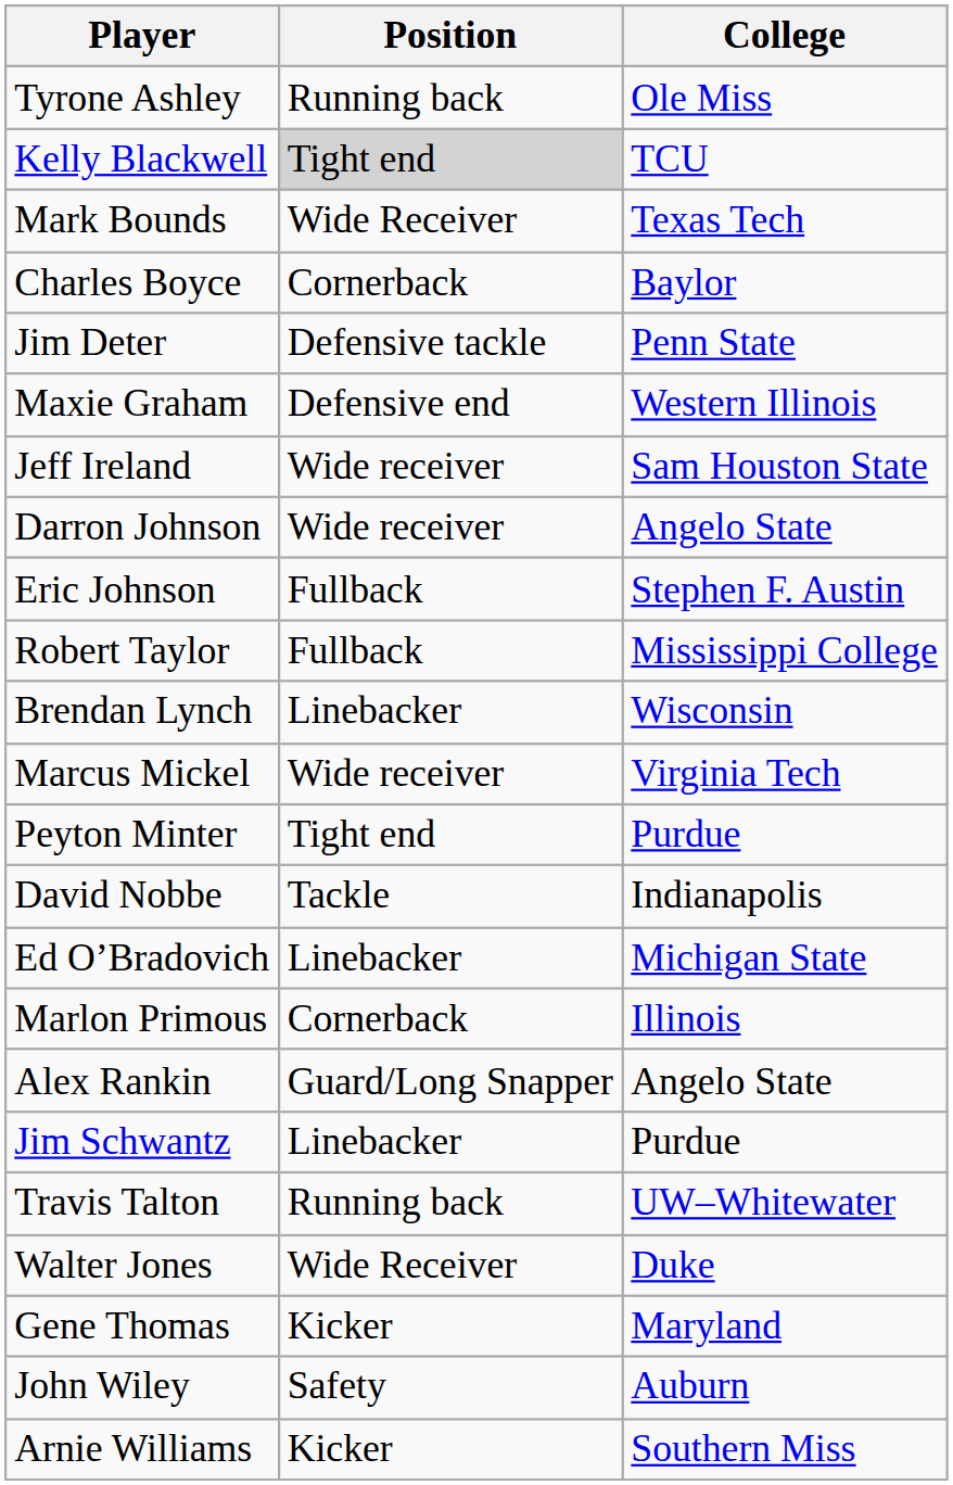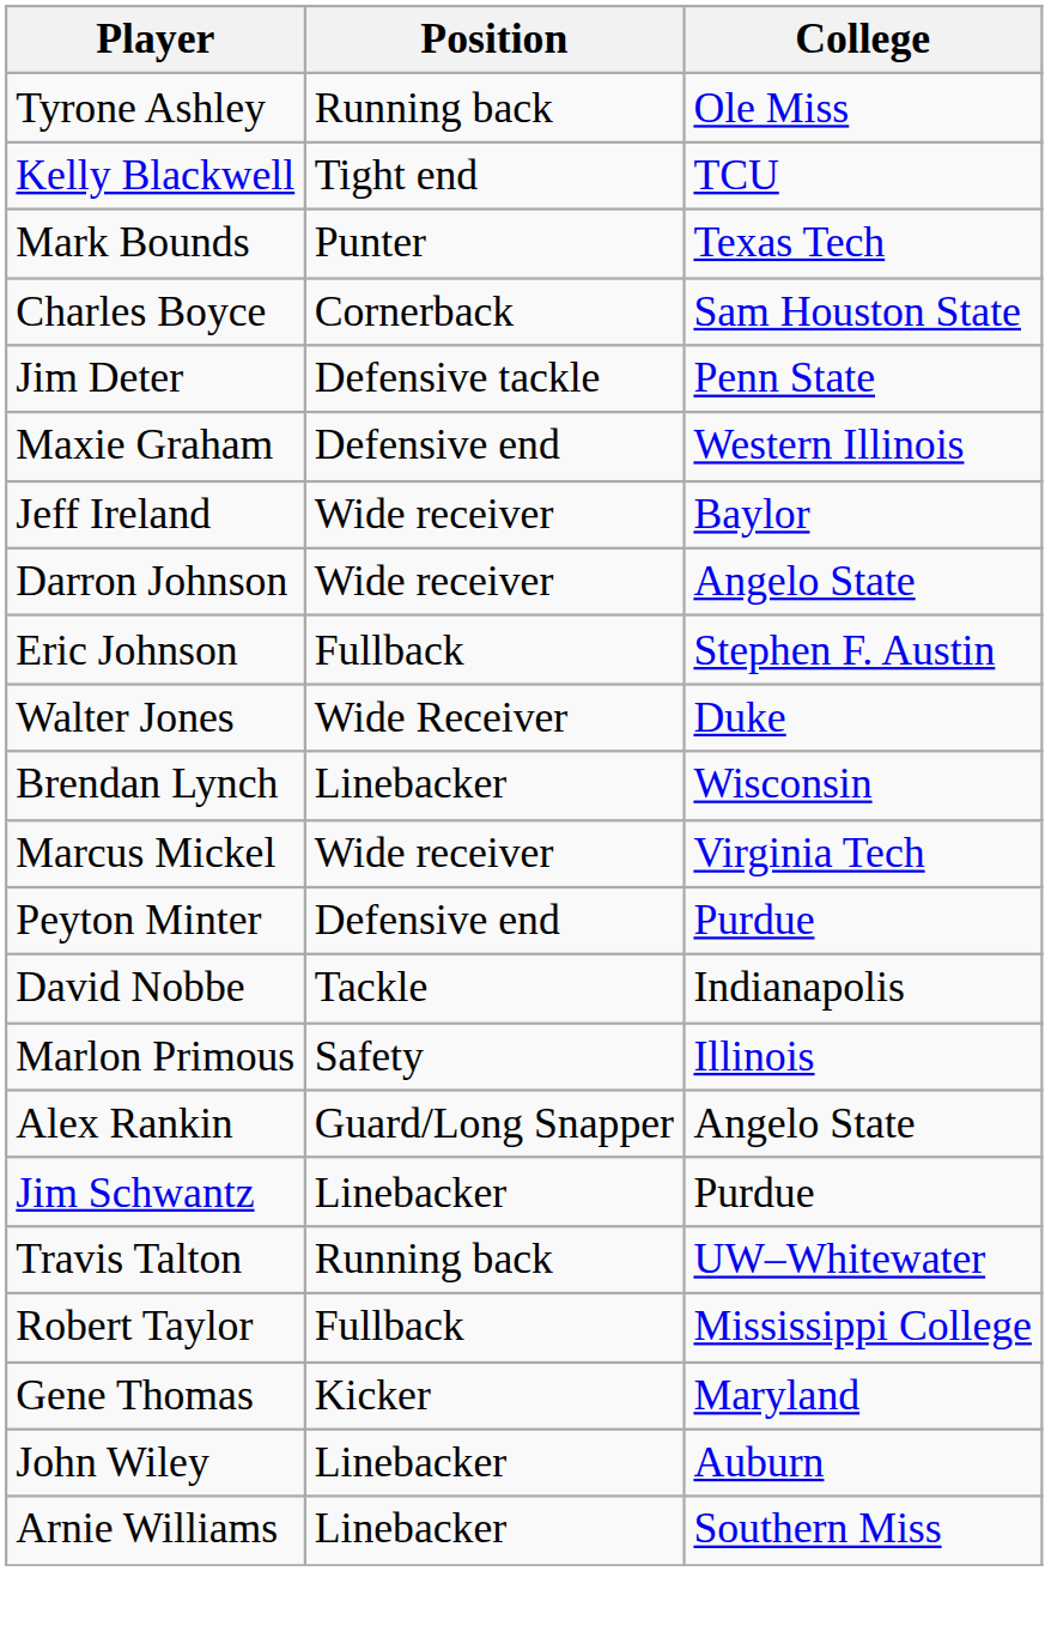 <table class="wikitable">
 <tr>
 <th>Player</th>
 <th>Position</th>
 <th>College</th>
 </tr>
 <tr>
 <td>Tyrone Ashley</td>
 <td>Running back</td>
 <td><a href='#'>Ole Miss</a></td>
 </tr>
 <tr>
 <td><a href='#'>Kelly Blackwell</a></td>
-<td style="background: lightgrey;">Tight end</td>
+<td>Tight end</td>
 <td><a href='#'>TCU</a></td>
 </tr>
 <tr>
 <td>Mark Bounds</td>
-<td>Wide Receiver</td>
+<td>Punter</td>
 <td><a href='#'>Texas Tech</a></td>
 </tr>
 <tr>
 <td>Charles Boyce</td>
 <td>Cornerback</td>
-<td><a href='#'>Baylor</a></td>
+<td><a href='#'>Sam Houston State</a></td>
 </tr>
 <tr>
 <td>Jim Deter</td>
 <td>Defensive tackle</td>
 <td><a href='#'>Penn State</a></td>
 </tr>
 <tr>
 <td>Maxie Graham</td>
 <td>Defensive end</td>
 <td><a href='#'>Western Illinois</a></td>
 </tr>
 <tr>
 <td>Jeff Ireland</td>
 <td>Wide receiver</td>
-<td><a href='#'>Sam Houston State</a></td>
+<td><a href='#'>Baylor</a></td>
 </tr>
 <tr>
 <td>Darron Johnson</td>
 <td>Wide receiver</td>
 <td><a href='#'>Angelo State</a></td>
 </tr>
 <tr>
 <td>Eric Johnson</td>
 <td>Fullback</td>
 <td><a href='#'>Stephen F. Austin</a></td>
 </tr>
 <tr>
-<td>Robert Taylor</td>
-<td>Fullback</td>
-<td><a href='#'>Mississippi College</a></td>
+<td>Walter Jones</td>
+<td>Wide Receiver</td>
+<td><a href='#'>Duke</a></td>
 </tr>
 <tr>
 <td>Brendan Lynch</td>
 <td>Linebacker</td>
 <td><a href='#'>Wisconsin</a></td>
 </tr>
 <tr>
 <td>Marcus Mickel</td>
 <td>Wide receiver</td>
 <td><a href='#'>Virginia Tech</a></td>
 </tr>
 <tr>
 <td>Peyton Minter</td>
-<td>Tight end</td>
+<td>Defensive end</td>
 <td><a href='#'>Purdue</a></td>
 </tr>
 <tr>
 <td>David Nobbe</td>
 <td>Tackle</td>
 <td>Indianapolis</td>
 </tr>
 <tr>
-<td>Ed O’Bradovich</td>
-<td>Linebacker</td>
-<td><a href='#'>Michigan State</a></td>
-</tr>
-<tr>
 <td>Marlon Primous</td>
-<td>Cornerback</td>
+<td>Safety</td>
 <td><a href='#'>Illinois</a></td>
 </tr>
 <tr>
 <td>Alex Rankin</td>
 <td>Guard/Long Snapper</td>
 <td>Angelo State</td>
 </tr>
 <tr>
 <td><a href='#'>Jim Schwantz</a></td>
 <td>Linebacker</td>
 <td>Purdue</td>
 </tr>
 <tr>
 <td>Travis Talton</td>
 <td>Running back</td>
 <td><a href='#'>UW–Whitewater</a></td>
 </tr>
 <tr>
-<td>Walter Jones</td>
-<td>Wide Receiver</td>
-<td><a href='#'>Duke</a></td>
+<td>Robert Taylor</td>
+<td>Fullback</td>
+<td><a href='#'>Mississippi College</a></td>
 </tr>
 <tr>
 <td>Gene Thomas</td>
 <td>Kicker</td>
 <td><a href='#'>Maryland</a></td>
 </tr>
 <tr>
 <td>John Wiley</td>
-<td>Safety</td>
+<td>Linebacker</td>
 <td><a href='#'>Auburn</a></td>
 </tr>
 <tr>
 <td>Arnie Williams</td>
-<td>Kicker</td>
+<td>Linebacker</td>
 <td><a href='#'>Southern Miss</a></td>
 </tr>
 </table>
